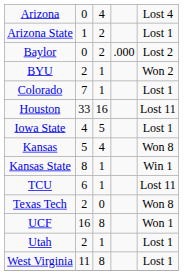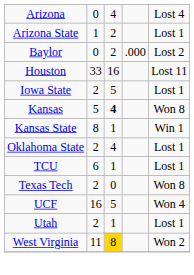 <table class="wikitable sortable" style="text-align:center">
 <tr>
 <td><a href='#'>Arizona</a></td>
 <td>0</td>
 <td>4</td>
 <td></td>
 <td>Lost 4</td>
 </tr>
 <tr>
 <td><a href='#'>Arizona State</a></td>
 <td>1</td>
 <td>2</td>
 <td></td>
 <td>Lost 1</td>
 </tr>
 <tr>
 <td><a href='#'>Baylor</a></td>
 <td>0</td>
 <td>2</td>
 <td>.000</td>
 <td>Lost 2</td>
 </tr>
 <tr>
-<td><a href='#'>BYU</a></td>
-<td>2</td>
-<td>1</td>
-<td></td>
-<td>Won 2</td>
-</tr>
-<tr>
-<td><a href='#'>Colorado</a></td>
-<td>7</td>
-<td>1</td>
-<td></td>
-<td>Lost 1</td>
-</tr>
-<tr>
 <td><a href='#'>Houston</a></td>
 <td>33</td>
 <td>16</td>
 <td></td>
 <td>Lost 11</td>
 </tr>
 <tr>
 <td><a href='#'>Iowa State</a></td>
-<td>4</td>
+<td>2</td>
 <td>5</td>
 <td></td>
 <td>Lost 1</td>
 </tr>
 <tr>
 <td><a href='#'>Kansas</a></td>
 <td>5</td>
-<td>4</td>
+<td><strong>4</strong></td>
 <td></td>
 <td>Won 8</td>
 </tr>
 <tr>
 <td><a href='#'>Kansas State</a></td>
 <td>8</td>
 <td>1</td>
 <td></td>
 <td>Win 1</td>
 </tr>
 <tr>
+<td><a href='#'>Oklahoma State</a></td>
+<td>2</td>
+<td>4</td>
+<td></td>
+<td>Lost 1</td>
+</tr>
+<tr>
 <td><a href='#'>TCU</a></td>
 <td>6</td>
 <td>1</td>
 <td></td>
-<td>Lost 11</td>
+<td>Lost 1</td>
 </tr>
 <tr>
 <td><a href='#'>Texas Tech</a></td>
 <td>2</td>
 <td>0</td>
 <td></td>
 <td>Won 8</td>
 </tr>
 <tr>
 <td><a href='#'>UCF</a></td>
 <td>16</td>
-<td>8</td>
+<td>5</td>
 <td></td>
-<td>Won 1</td>
+<td>Won 4</td>
 </tr>
 <tr>
 <td><a href='#'>Utah</a></td>
 <td>2</td>
 <td>1</td>
 <td></td>
 <td>Lost 1</td>
 </tr>
 <tr>
 <td><a href='#'>West Virginia</a></td>
 <td>11</td>
-<td>8</td>
+<td style="background: gold;">8</td>
 <td></td>
-<td>Lost 1</td>
+<td>Won 2</td>
 </tr>
 <tr>
 </tr>
 </table>
